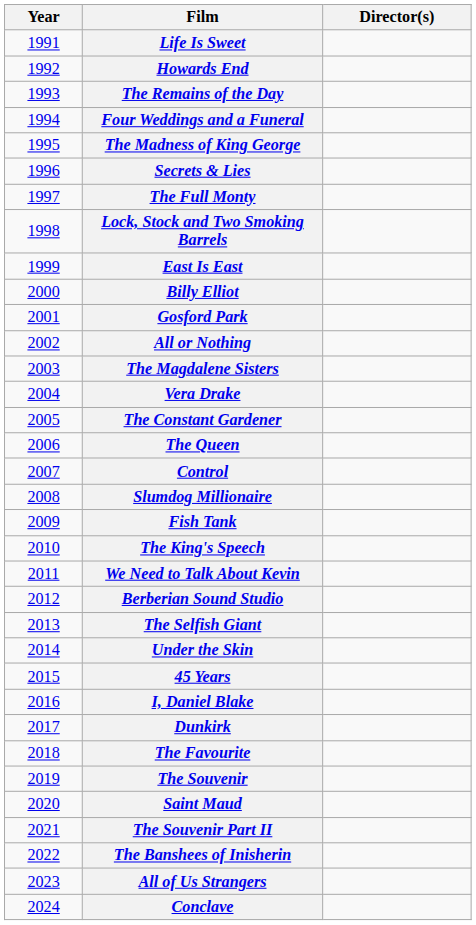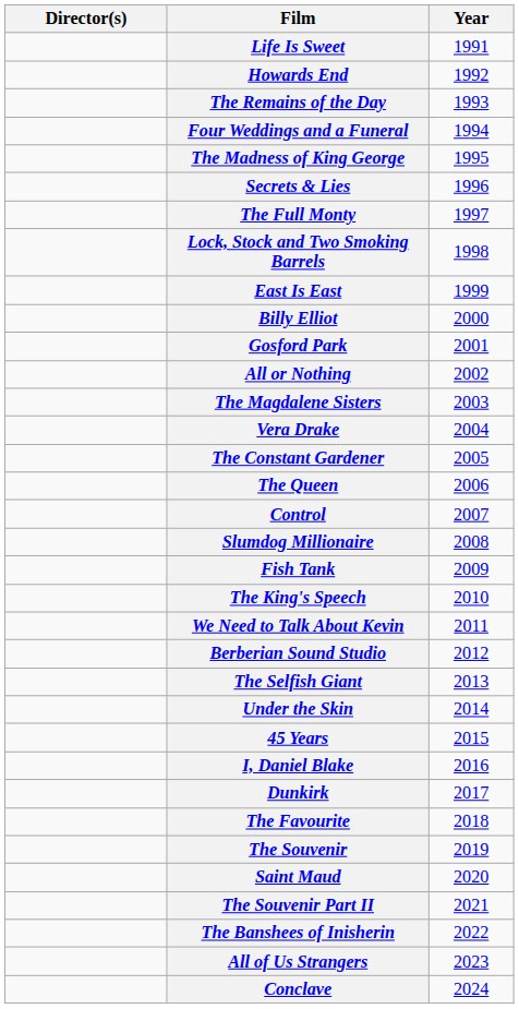 <table class="sortable wikitable plainrowheaders">
 <tr>
+<th scope="col" width=140>Director(s)</th>
+<th scope="col" width=230>Film</th>
 <th scope="col" width=70>Year</th>
-<th scope="col" width=230>Film</th>
-<th scope="col" width=140>Director(s)</th>
 </tr>
 <tr>
+<td></td>
+<th scope=row><em><a href='#'>Life Is Sweet</a></em></th>
 <td align=center><a href='#'>1991</a></td>
-<th scope=row><em><a href='#'>Life Is Sweet</a></em></th>
-<td></td>
 </tr>
 <tr>
+<td></td>
+<th scope=row><em><a href='#'>Howards End</a></em></th>
 <td align=center><a href='#'>1992</a></td>
-<th scope=row><em><a href='#'>Howards End</a></em></th>
-<td></td>
 </tr>
 <tr>
+<td> </td>
+<th scope=row><em><a href='#'>The Remains of the Day</a></em></th>
 <td align=center><a href='#'>1993</a></td>
-<th scope=row><em><a href='#'>The Remains of the Day</a></em></th>
-<td> </td>
 </tr>
 <tr>
+<td></td>
+<th scope=row><em><a href='#'>Four Weddings and a Funeral</a></em></th>
 <td align=center><a href='#'>1994</a></td>
-<th scope=row><em><a href='#'>Four Weddings and a Funeral</a></em></th>
-<td></td>
 </tr>
 <tr>
+<td></td>
+<th scope=row><em><a href='#'>The Madness of King George</a></em></th>
 <td align=center><a href='#'>1995</a></td>
-<th scope=row><em><a href='#'>The Madness of King George</a></em></th>
-<td></td>
 </tr>
 <tr>
+<td> </td>
+<th scope=row><em><a href='#'>Secrets & Lies</a></em></th>
 <td align=center><a href='#'>1996</a></td>
-<th scope=row><em><a href='#'>Secrets & Lies</a></em></th>
-<td> </td>
 </tr>
 <tr>
+<td></td>
+<th scope=row><em><a href='#'>The Full Monty</a></em></th>
 <td align=center><a href='#'>1997</a></td>
-<th scope=row><em><a href='#'>The Full Monty</a></em></th>
-<td></td>
 </tr>
 <tr>
+<td></td>
+<th scope=row><em><a href='#'>Lock, Stock and Two Smoking Barrels</a></em></th>
 <td align=center><a href='#'>1998</a></td>
-<th scope=row><em><a href='#'>Lock, Stock and Two Smoking Barrels</a></em></th>
-<td></td>
 </tr>
 <tr>
+<td></td>
+<th scope=row><em><a href='#'>East Is East</a></em></th>
 <td align=center><a href='#'>1999</a></td>
-<th scope=row><em><a href='#'>East Is East</a></em></th>
-<td></td>
 </tr>
 <tr>
+<td></td>
+<th scope=row><em><a href='#'>Billy Elliot</a></em></th>
 <td align=center><a href='#'>2000</a></td>
-<th scope=row><em><a href='#'>Billy Elliot</a></em></th>
-<td></td>
 </tr>
 <tr>
+<td></td>
+<th scope=row><em><a href='#'>Gosford Park</a></em></th>
 <td align=center><a href='#'>2001</a></td>
-<th scope=row><em><a href='#'>Gosford Park</a></em></th>
-<td></td>
 </tr>
 <tr>
+<td> </td>
+<th scope=row><em><a href='#'>All or Nothing</a></em></th>
 <td align=center><a href='#'>2002</a></td>
-<th scope=row><em><a href='#'>All or Nothing</a></em></th>
-<td> </td>
 </tr>
 <tr>
+<td></td>
+<th scope=row><em><a href='#'>The Magdalene Sisters</a></em></th>
 <td align=center><a href='#'>2003</a></td>
-<th scope=row><em><a href='#'>The Magdalene Sisters</a></em></th>
-<td></td>
 </tr>
 <tr>
+<td> </td>
+<th scope=row><em><a href='#'>Vera Drake</a></em></th>
 <td align=center><a href='#'>2004</a></td>
-<th scope=row><em><a href='#'>Vera Drake</a></em></th>
-<td> </td>
 </tr>
 <tr>
+<td></td>
+<th scope=row><em><a href='#'>The Constant Gardener</a></em></th>
 <td align=center><a href='#'>2005</a></td>
-<th scope=row><em><a href='#'>The Constant Gardener</a></em></th>
-<td></td>
 </tr>
 <tr>
+<td></td>
+<th scope=row><em><a href='#'>The Queen</a></em></th>
 <td align=center><a href='#'>2006</a></td>
-<th scope=row><em><a href='#'>The Queen</a></em></th>
-<td></td>
 </tr>
 <tr>
+<td></td>
+<th scope=row><em><a href='#'>Control</a></em></th>
 <td align=center><a href='#'>2007</a></td>
-<th scope=row><em><a href='#'>Control</a></em></th>
-<td></td>
 </tr>
 <tr>
+<td></td>
+<th scope=row><em><a href='#'>Slumdog Millionaire</a></em></th>
 <td align=center><a href='#'>2008</a></td>
-<th scope=row><em><a href='#'>Slumdog Millionaire</a></em></th>
-<td></td>
 </tr>
 <tr>
+<td></td>
+<th scope=row><em><a href='#'>Fish Tank</a></em></th>
 <td align=center><a href='#'>2009</a></td>
-<th scope=row><em><a href='#'>Fish Tank</a></em></th>
-<td></td>
 </tr>
 <tr>
+<td></td>
+<th scope=row><em><a href='#'>The King's Speech</a></em></th>
 <td align=center><a href='#'>2010</a></td>
-<th scope=row><em><a href='#'>The King's Speech</a></em></th>
-<td></td>
 </tr>
 <tr>
+<td></td>
+<th scope=row><em><a href='#'>We Need to Talk About Kevin</a></em></th>
 <td align=center><a href='#'>2011</a></td>
-<th scope=row><em><a href='#'>We Need to Talk About Kevin</a></em></th>
-<td></td>
 </tr>
 <tr>
+<td></td>
+<th scope=row><em><a href='#'>Berberian Sound Studio</a></em></th>
 <td align=center><a href='#'>2012</a></td>
-<th scope=row><em><a href='#'>Berberian Sound Studio</a></em></th>
-<td></td>
 </tr>
 <tr>
+<td></td>
+<th scope=row><em><a href='#'>The Selfish Giant</a></em></th>
 <td align=center><a href='#'>2013</a></td>
-<th scope=row><em><a href='#'>The Selfish Giant</a></em></th>
-<td></td>
 </tr>
 <tr>
+<td></td>
+<th scope=row><em><a href='#'>Under the Skin</a></em></th>
 <td align=center><a href='#'>2014</a></td>
-<th scope=row><em><a href='#'>Under the Skin</a></em></th>
-<td></td>
 </tr>
 <tr>
+<td></td>
+<th scope=row><em><a href='#'>45 Years</a></em></th>
 <td align=center><a href='#'>2015</a></td>
-<th scope=row><em><a href='#'>45 Years</a></em></th>
-<td></td>
 </tr>
 <tr>
+<td></td>
+<th scope=row><em><a href='#'>I, Daniel Blake</a></em></th>
 <td align=center><a href='#'>2016</a></td>
-<th scope=row><em><a href='#'>I, Daniel Blake</a></em></th>
-<td></td>
 </tr>
 <tr>
+<td></td>
+<th scope=row><em><a href='#'>Dunkirk</a></em></th>
 <td align=center><a href='#'>2017</a></td>
-<th scope=row><em><a href='#'>Dunkirk</a></em></th>
-<td></td>
 </tr>
 <tr>
+<td></td>
+<th scope=row><em><a href='#'>The Favourite</a></em></th>
 <td align=center><a href='#'>2018</a></td>
-<th scope=row><em><a href='#'>The Favourite</a></em></th>
-<td></td>
 </tr>
 <tr>
+<td></td>
+<th scope=row><em><a href='#'>The Souvenir</a></em></th>
 <td align=center><a href='#'>2019</a></td>
-<th scope=row><em><a href='#'>The Souvenir</a></em></th>
-<td></td>
 </tr>
 <tr>
+<td></td>
+<th scope=row><em><a href='#'>Saint Maud</a></em></th>
 <td align=center><a href='#'>2020</a></td>
-<th scope=row><em><a href='#'>Saint Maud</a></em></th>
-<td></td>
 </tr>
 <tr>
+<td> </td>
+<th scope=row><em><a href='#'>The Souvenir Part II</a></em></th>
 <td align=center><a href='#'>2021</a></td>
-<th scope=row><em><a href='#'>The Souvenir Part II</a></em></th>
-<td> </td>
 </tr>
 <tr>
+<td></td>
+<th scope=row><em><a href='#'>The Banshees of Inisherin</a></em></th>
 <td align=center><a href='#'>2022</a></td>
-<th scope=row><em><a href='#'>The Banshees of Inisherin</a></em></th>
-<td></td>
 </tr>
 <tr>
+<td></td>
+<th scope=row><em><a href='#'>All of Us Strangers</a></em></th>
 <td align=center><a href='#'>2023</a></td>
-<th scope=row><em><a href='#'>All of Us Strangers</a></em></th>
-<td></td>
 </tr>
 <tr>
+<td></td>
+<th scope=row><em><a href='#'>Conclave</a></em></th>
 <td align=center><a href='#'>2024</a></td>
-<th scope=row><em><a href='#'>Conclave</a></em></th>
-<td></td>
 </tr>
 </table>
